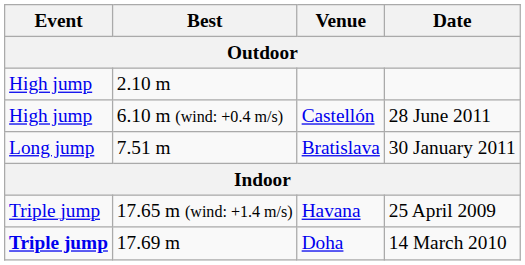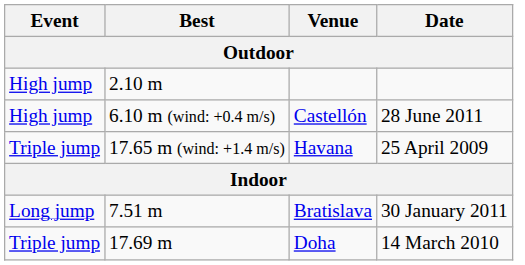 <table class="wikitable" style="border-collapse: collapse; font-size: 95%;">
 <tr>
 <th>Event</th>
 <th>Best</th>
 <th>Venue</th>
 <th>Date</th>
 </tr>
 <tr>
 <th bgcolor="#eeeeee" colspan="4"><strong>Outdoor</strong></th>
 </tr>
 <tr>
 <td><a href='#'>High jump</a></td>
 <td>2.10 m</td>
 <td></td>
 <td></td>
 </tr>
 <tr>
 <td><a href='#'>High jump</a></td>
 <td>6.10 m <small>(wind: +0.4 m/s)</small></td>
 <td> <a href='#'>Castellón</a></td>
 <td>28 June 2011</td>
 </tr>
 <tr>
+<td><a href='#'>Triple jump</a></td>
+<td>17.65 m <small>(wind: +1.4 m/s)</small></td>
+<td> <a href='#'>Havana</a></td>
+<td>25 April 2009</td>
+</tr>
+<tr>
+<th bgcolor="#eeeeee" colspan="4"><strong>Indoor</strong></th>
+</tr>
+<tr>
 <td><a href='#'>Long jump</a></td>
 <td>7.51 m</td>
 <td> <a href='#'>Bratislava</a></td>
 <td>30 January 2011</td>
 </tr>
 <tr>
-<th bgcolor="#eeeeee" colspan="4"><strong>Indoor</strong></th>
-</tr>
-<tr>
 <td><a href='#'>Triple jump</a></td>
-<td>17.65 m <small>(wind: +1.4 m/s)</small></td>
-<td> <a href='#'>Havana</a></td>
-<td>25 April 2009</td>
-</tr>
-<tr>
-<td><strong><a href='#'>Triple jump</a></strong></td>
 <td>17.69 m</td>
 <td> <a href='#'>Doha</a></td>
 <td>14 March 2010</td>
 </tr>
 </table>
